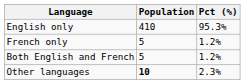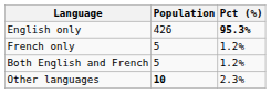 <table class="wikitable">
 <tr>
 <th>Language</th>
 <th>Population</th>
 <th>Pct (%)</th>
 </tr>
 <tr>
 <td>English only</td>
-<td>410</td>
-<td>95.3%</td>
+<td>426</td>
+<td><strong>95.3%</strong></td>
 </tr>
 <tr>
 <td>French only</td>
 <td>5</td>
 <td>1.2%</td>
 </tr>
 <tr>
 <td>Both English and French</td>
 <td>5</td>
 <td>1.2%</td>
 </tr>
 <tr>
 <td>Other languages</td>
 <td><strong>10</strong></td>
 <td>2.3%</td>
 </tr>
 </table>
